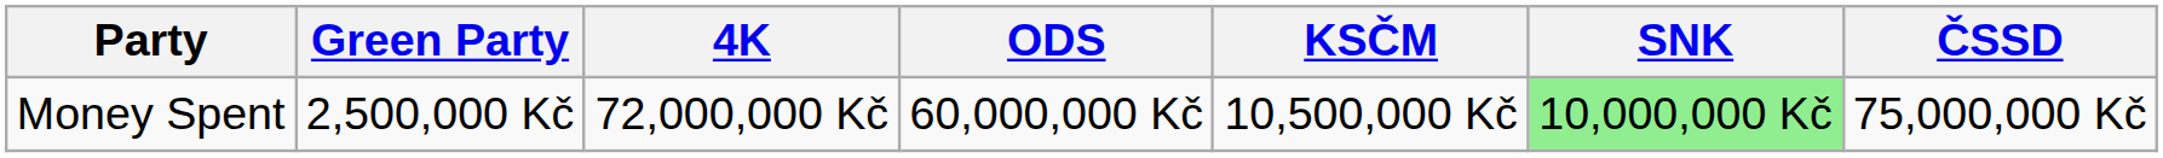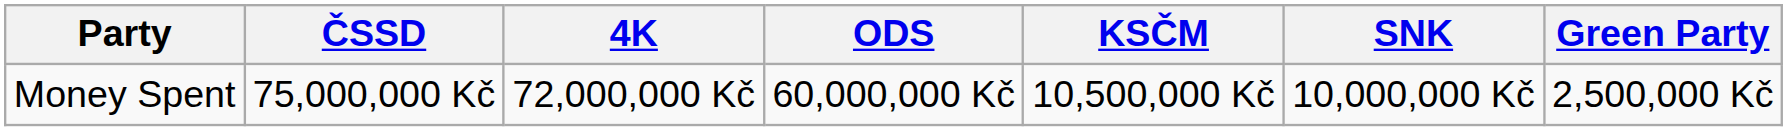 <table class=wikitable>
 <tr>
 <th>Party</th>
-<th><a href='#'>Green Party</a></th>
+<th><a href='#'>ČSSD</a></th>
 <th><a href='#'>4K</a></th>
 <th><a href='#'>ODS</a></th>
 <th><a href='#'>KSČM</a></th>
 <th><a href='#'>SNK</a></th>
-<th><a href='#'>ČSSD</a></th>
+<th><a href='#'>Green Party</a></th>
 </tr>
 <tr>
 <td>Money Spent</td>
-<td>2,500,000 Kč</td>
+<td>75,000,000 Kč</td>
 <td>72,000,000 Kč</td>
 <td>60,000,000 Kč</td>
 <td>10,500,000 Kč</td>
-<td style="background: lightgreen;">10,000,000 Kč</td>
-<td>75,000,000 Kč</td>
+<td>10,000,000 Kč</td>
+<td>2,500,000 Kč</td>
 </tr>
 </table>
